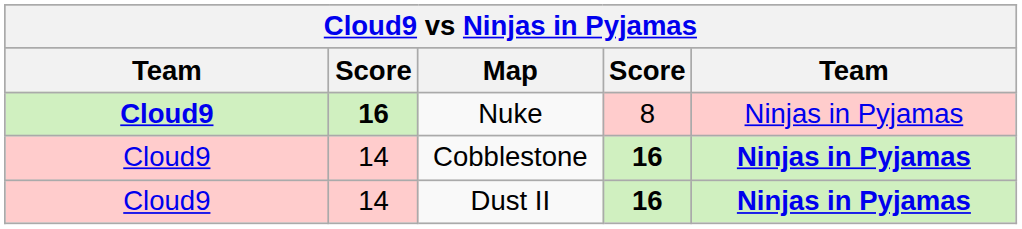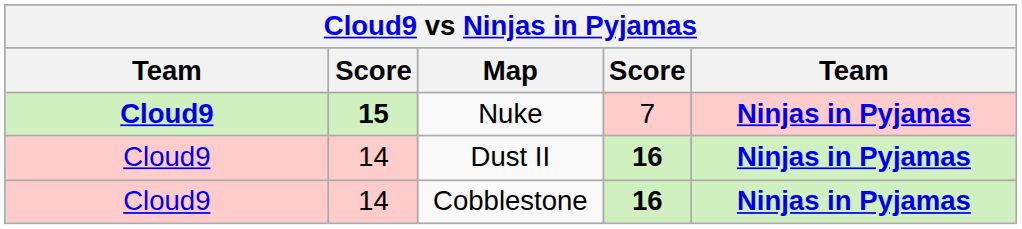 <table class="wikitable" style="text-align: center;">
 <tr>
 <th colspan=5><a href='#'>Cloud9</a> vs <a href='#'>Ninjas in Pyjamas</a></th>
 </tr>
 <tr>
 <th width="181px">Team</th>
 <th width="20px">Score</th>
 <th width="100px">Map</th>
 <th width="20px">Score</th>
 <th width="181px">Team</th>
 </tr>
 <tr>
 <td style="background: #D0F0C0;"><strong><a href='#'>Cloud9</a></strong></td>
+<td style="background: #D0F0C0;"><strong>15</strong></td>
+<td>Nuke</td>
+<td style="background: #FFCCCC;">7</td>
+<td style="background: #FFCCCC;"><strong><a href='#'>Ninjas in Pyjamas</a></strong></td>
+</tr>
+<tr>
+<td style="background: #FFCCCC;"><a href='#'>Cloud9</a></td>
+<td style="background: #FFCCCC;">14</td>
+<td>Dust II</td>
 <td style="background: #D0F0C0;"><strong>16</strong></td>
-<td>Nuke</td>
-<td style="background: #FFCCCC;">8</td>
-<td style="background: #FFCCCC;"><a href='#'>Ninjas in Pyjamas</a></td>
+<td style="background: #D0F0C0;"><strong><a href='#'>Ninjas in Pyjamas</a></strong></td>
 </tr>
 <tr>
 <td style="background: #FFCCCC;"><a href='#'>Cloud9</a></td>
 <td style="background: #FFCCCC;">14</td>
 <td>Cobblestone</td>
 <td style="background: #D0F0C0;"><strong>16</strong></td>
 <td style="background: #D0F0C0;"><strong><a href='#'>Ninjas in Pyjamas</a></strong></td>
 </tr>
-<tr>
-<td style="background: #FFCCCC;"><a href='#'>Cloud9</a></td>
-<td style="background: #FFCCCC;">14</td>
-<td>Dust II</td>
-<td style="background: #D0F0C0;"><strong>16</strong></td>
-<td style="background: #D0F0C0;"><strong><a href='#'>Ninjas in Pyjamas</a></strong></td>
-</tr>
 </table>
